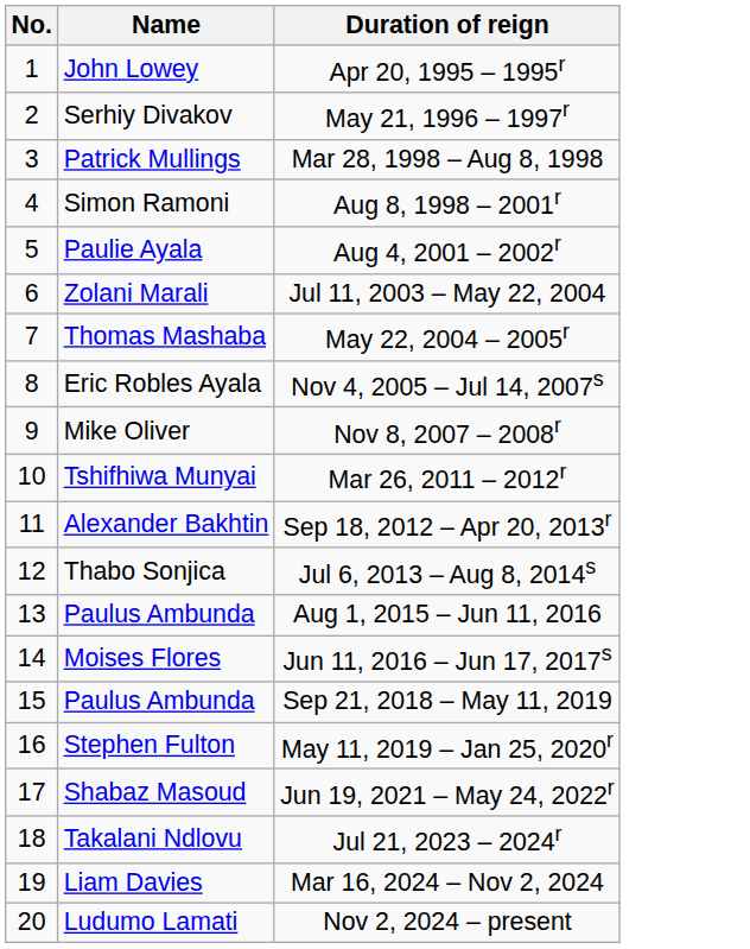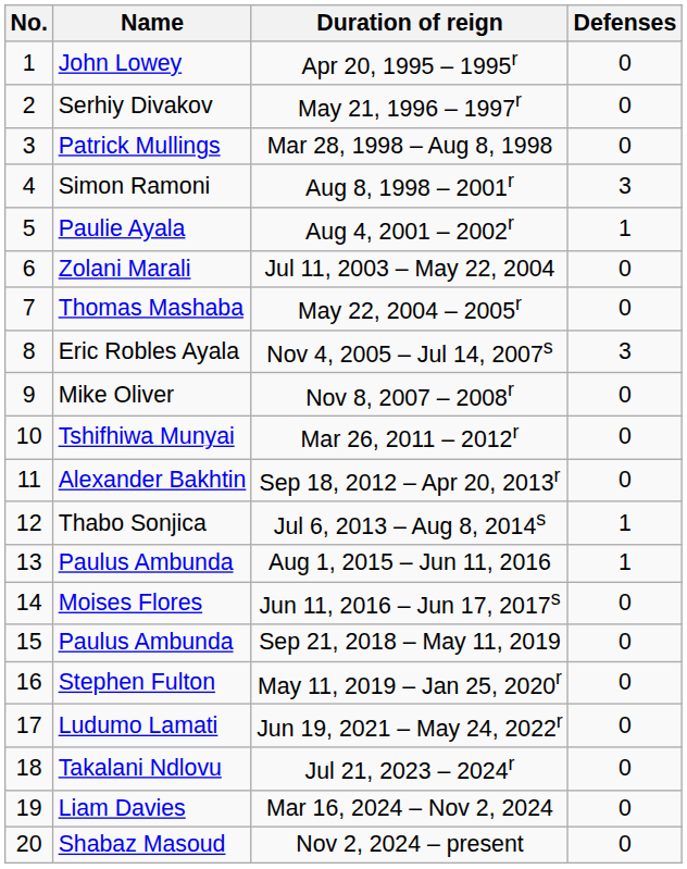 <table class="wikitable" style="text-align:center;">
 <tr>
 <th>No.</th>
 <th>Name</th>
 <th>Duration of reign</th>
+<th>Defenses</th>
 </tr>
 <tr>
 <td>1</td>
 <td align=left> <a href='#'>John Lowey</a></td>
 <td>Apr 20, 1995 – 1995<sup>r</sup></td>
+<td>0</td>
 </tr>
 <tr>
 <td>2</td>
 <td align=left> Serhiy Divakov</td>
 <td>May 21, 1996 – 1997<sup>r</sup></td>
+<td>0</td>
 </tr>
 <tr>
 <td>3</td>
 <td align=left> <a href='#'>Patrick Mullings</a></td>
 <td>Mar 28, 1998 – Aug 8, 1998</td>
+<td>0</td>
 </tr>
 <tr>
 <td>4</td>
 <td align=left> Simon Ramoni</td>
 <td>Aug 8, 1998 – 2001<sup>r</sup></td>
+<td>3</td>
 </tr>
 <tr>
 <td>5</td>
 <td align=left> <a href='#'>Paulie Ayala</a></td>
 <td>Aug 4, 2001 – 2002<sup>r</sup></td>
+<td>1</td>
 </tr>
 <tr>
 <td>6</td>
 <td align=left> <a href='#'>Zolani Marali</a></td>
 <td>Jul 11, 2003 – May 22, 2004</td>
+<td>0</td>
 </tr>
 <tr>
 <td>7</td>
 <td align=left> <a href='#'>Thomas Mashaba</a></td>
 <td>May 22, 2004 – 2005<sup>r</sup></td>
+<td>0</td>
 </tr>
 <tr>
 <td>8</td>
 <td align=left> Eric Robles Ayala</td>
 <td>Nov 4, 2005 – Jul 14, 2007<sup>s</sup></td>
+<td>3</td>
 </tr>
 <tr>
 <td>9</td>
 <td align=left> Mike Oliver</td>
 <td>Nov 8, 2007 – 2008<sup>r</sup></td>
+<td>0</td>
 </tr>
 <tr>
 <td>10</td>
 <td align=left> <a href='#'>Tshifhiwa Munyai</a></td>
 <td>Mar 26, 2011 – 2012<sup>r</sup></td>
+<td>0</td>
 </tr>
 <tr>
 <td>11</td>
 <td align=left> <a href='#'>Alexander Bakhtin</a></td>
 <td>Sep 18, 2012 – Apr 20, 2013<sup>r</sup></td>
+<td>0</td>
 </tr>
 <tr>
 <td>12</td>
 <td align=left> Thabo Sonjica</td>
 <td>Jul 6, 2013 – Aug 8, 2014<sup>s</sup></td>
+<td>1</td>
 </tr>
 <tr>
 <td>13</td>
 <td align=left> <a href='#'>Paulus Ambunda</a></td>
 <td>Aug 1, 2015 – Jun 11, 2016</td>
+<td>1</td>
 </tr>
 <tr>
 <td>14</td>
 <td align=left> <a href='#'>Moises Flores</a></td>
 <td>Jun 11, 2016 – Jun 17, 2017<sup>s</sup></td>
+<td>0</td>
 </tr>
 <tr>
 <td>15</td>
 <td align=left> <a href='#'>Paulus Ambunda</a></td>
 <td>Sep 21, 2018 – May 11, 2019</td>
+<td>0</td>
 </tr>
 <tr>
 <td>16</td>
 <td align=left> <a href='#'>Stephen Fulton</a></td>
 <td>May 11, 2019 – Jan 25, 2020<sup>r</sup></td>
+<td>0</td>
 </tr>
 <tr>
 <td>17</td>
-<td align=left> <a href='#'>Shabaz Masoud</a></td>
+<td align=left> <a href='#'>Ludumo Lamati</a></td>
 <td>Jun 19, 2021 – May 24, 2022<sup>r</sup></td>
+<td>0</td>
 </tr>
 <tr>
 <td>18</td>
 <td align=left> <a href='#'>Takalani Ndlovu</a></td>
 <td>Jul 21, 2023 – 2024<sup>r</sup></td>
+<td>0</td>
 </tr>
 <tr>
 <td>19</td>
 <td align=left> <a href='#'>Liam Davies</a></td>
 <td>Mar 16, 2024 – Nov 2, 2024</td>
+<td>0</td>
 </tr>
 <tr>
 <td>20</td>
-<td align=left> <a href='#'>Ludumo Lamati</a></td>
+<td align=left> <a href='#'>Shabaz Masoud</a></td>
 <td>Nov 2, 2024 – present</td>
+<td>0</td>
 </tr>
 </table>
